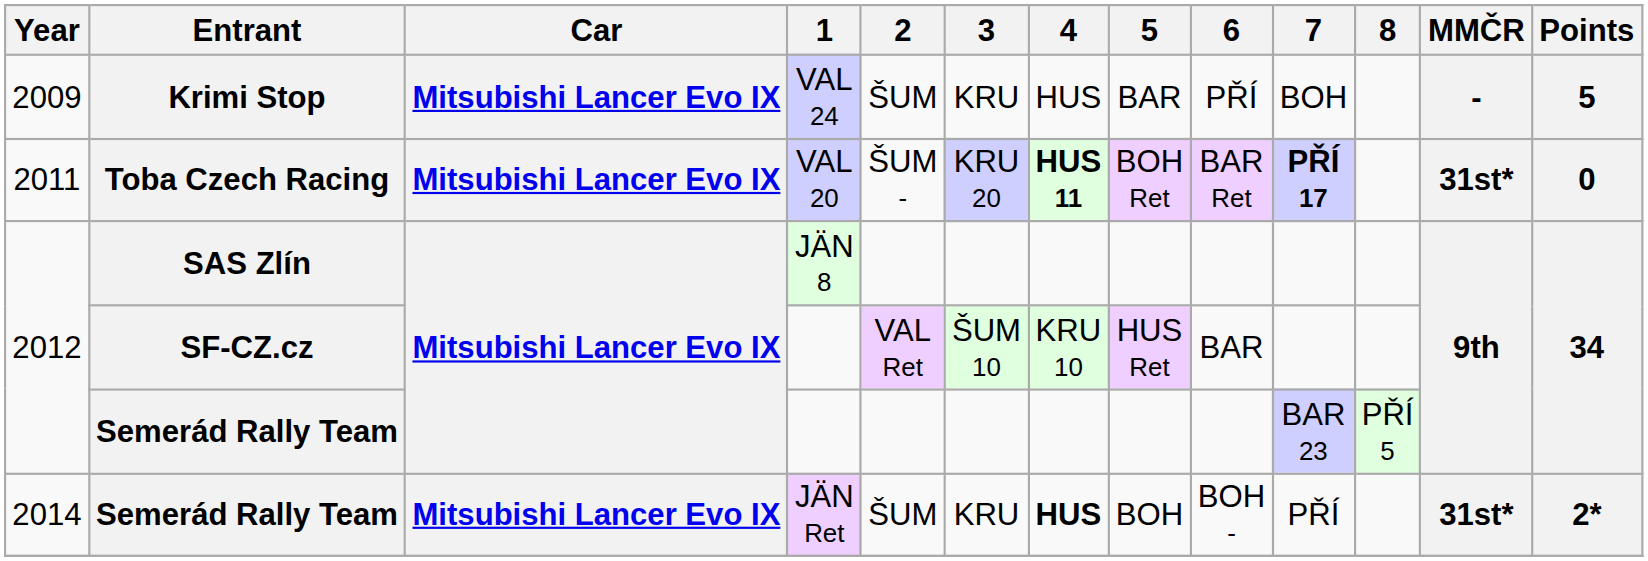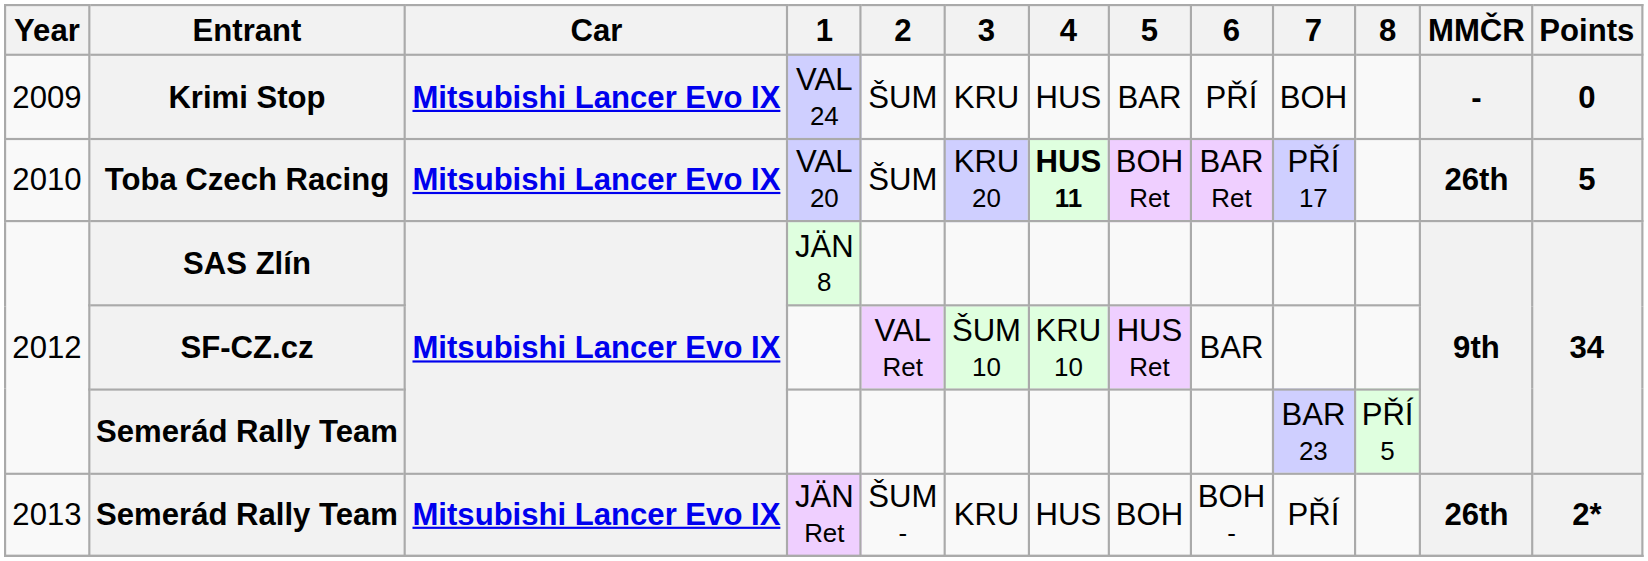 <table class="wikitable" style="text-align:center; font-size:90%">
 <tr>
 <th>Year</th>
 <th>Entrant</th>
 <th>Car</th>
 <th>1</th>
 <th>2</th>
 <th>3</th>
 <th>4</th>
 <th>5</th>
 <th>6</th>
 <th>7</th>
 <th>8</th>
 <th>MMČR</th>
 <th>Points</th>
 </tr>
 <tr>
 <td>2009</td>
 <th>Krimi Stop</th>
 <th><a href='#'>Mitsubishi Lancer Evo IX</a></th>
 <td style="background:#CFCFFF;">VAL<br><small>24</small></td>
 <td>ŠUM</td>
 <td>KRU</td>
 <td>HUS</td>
 <td>BAR</td>
 <td>PŘÍ</td>
 <td>BOH</td>
 <td></td>
 <th>-</th>
-<th>5</th>
+<th>0</th>
 </tr>
 <tr>
-<td>2011</td>
+<td>2010</td>
 <th>Toba Czech Racing</th>
 <th><a href='#'>Mitsubishi Lancer Evo IX</a></th>
 <td style="background:#CFCFFF;">VAL<br><small>20</small></td>
-<td>ŠUM<br><small>-</small></td>
+<td>ŠUM</td>
 <td style="background:#CFCFFF;">KRU<br><small>20</small></td>
 <td style="background:#DFFFDF;"><strong>HUS<br><small>11</small></strong></td>
 <td style="background:#EFCFFF;">BOH<br><small>Ret</small></td>
 <td style="background:#EFCFFF;">BAR<br><small>Ret</small></td>
-<td style="background:#CFCFFF;"><strong>PŘÍ<br><small>17</small></strong></td>
+<td style="background:#CFCFFF;">PŘÍ<br><small>17</small></td>
 <td></td>
-<th>31st*</th>
-<th>0</th>
+<th>26th</th>
+<th>5</th>
 </tr>
 <tr>
 <td rowspan=3>2012</td>
 <th>SAS Zlín</th>
 <th rowspan=3><a href='#'>Mitsubishi Lancer Evo IX</a></th>
 <td style="background:#DFFFDF;">JÄN<br><small>8</small></td>
 <td></td>
 <td></td>
 <td></td>
 <td></td>
 <td></td>
 <td></td>
 <td></td>
 <th rowspan=3>9th</th>
 <th rowspan=3>34</th>
 </tr>
 <tr>
 <th>SF-CZ.cz</th>
 <td></td>
 <td style="background:#EFCFFF;">VAL<br><small>Ret</small></td>
 <td style="background:#DFFFDF;">ŠUM<br><small>10</small></td>
 <td style="background:#DFFFDF;">KRU<br><small>10</small></td>
 <td style="background:#EFCFFF;">HUS<br><small>Ret</small></td>
 <td>BAR</td>
 <td></td>
 <td></td>
 </tr>
 <tr>
 <th>Semerád Rally Team</th>
 <td></td>
 <td></td>
 <td></td>
 <td></td>
 <td></td>
 <td></td>
 <td style="background:#CFCFFF;">BAR<br><small>23</small></td>
 <td style="background:#DFFFDF;">PŘÍ<br><small>5</small></td>
 </tr>
 <tr>
-<td>2014</td>
+<td>2013</td>
 <th>Semerád Rally Team</th>
 <th><a href='#'>Mitsubishi Lancer Evo IX</a></th>
 <td style="background:#EFCFFF;">JÄN<br><small>Ret</small></td>
-<td>ŠUM</td>
+<td>ŠUM<br><small>-</small></td>
 <td>KRU</td>
-<td><strong>HUS</strong></td>
+<td>HUS</td>
 <td>BOH</td>
 <td>BOH<br><small>-</small></td>
 <td>PŘÍ</td>
 <td></td>
-<th>31st*</th>
+<th>26th</th>
 <th>2*</th>
 </tr>
 <tr>
 </tr>
 </table>
